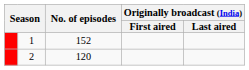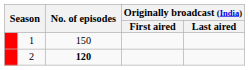 <table class="wikitable" style="text-align:center">
 <tr>
 <th style="padding: 0 8px" colspan="2" rowspan="2">Season</th>
 <th style="padding: 0 8px" rowspan="2">No. of episodes</th>
 <th colspan="2">Originally broadcast <small>(<a href='#'>India</a>)</small></th>
 </tr>
 <tr>
 <th style="padding: 0 8px">First aired</th>
 <th style="padding: 0 8px">Last aired</th>
 </tr>
 <tr>
 <td style="background:#FF0000"></td>
 <td align="center">1</td>
-<td align="center">152</td>
+<td align="center">150</td>
 <td align="center"></td>
 <td align="center"></td>
 </tr>
 <tr>
 <td style="background:#FF0000"></td>
 <td align="center">2</td>
-<td align="center">120</td>
+<td align="center"><strong>120</strong></td>
 <td align="center"></td>
 <td align="center"></td>
 </tr>
 </table>
